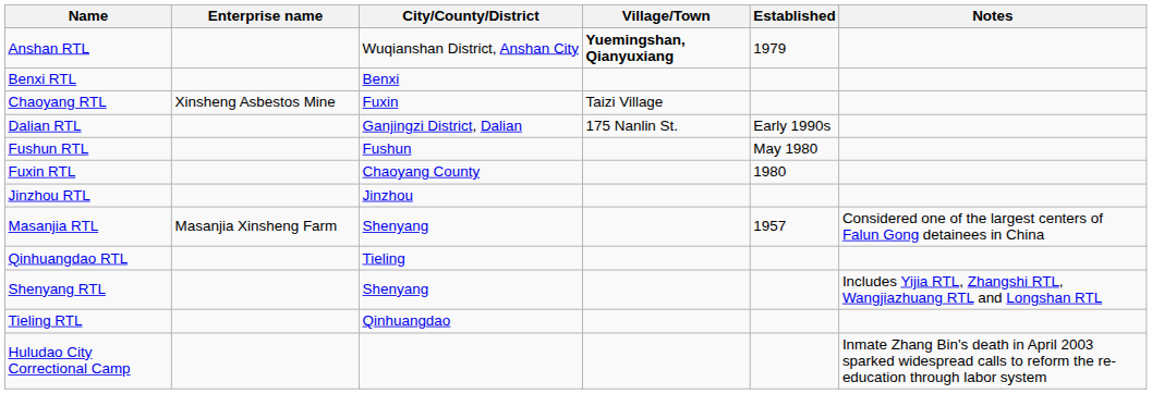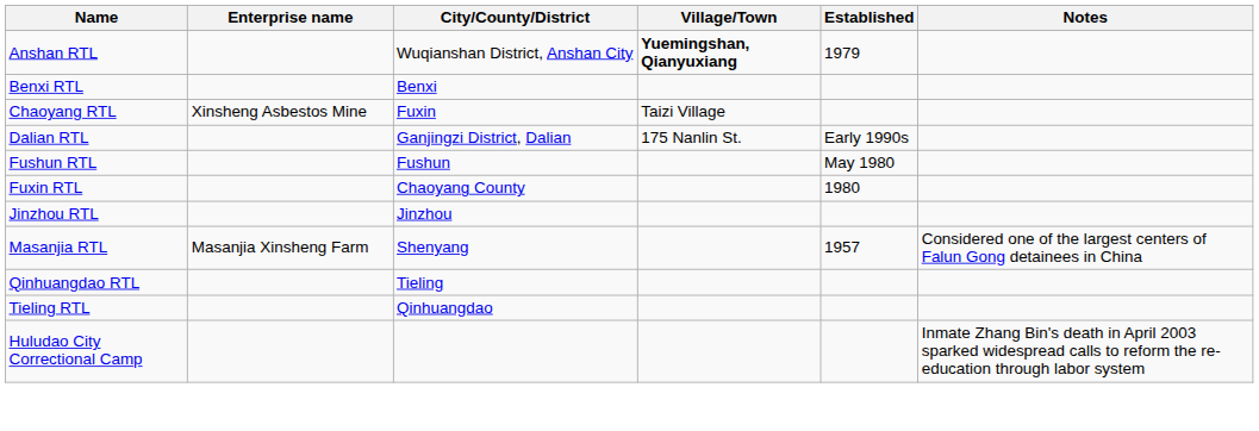 <table class="wikitable">
 <tr>
 <th width=15%>Name</th>
 <th width=17%>Enterprise name</th>
 <th width=20%>City/County/District</th>
 <th width=15%>Village/Town</th>
 <th width=5%>Established</th>
 <th width=28%>Notes</th>
 </tr>
 <tr>
 <td><a href='#'>Anshan RTL</a></td>
 <td></td>
 <td>Wuqianshan District, <a href='#'>Anshan City</a></td>
 <td><strong>Yuemingshan, Qianyuxiang</strong></td>
 <td>1979</td>
 <td></td>
 </tr>
 <tr>
 <td><a href='#'>Benxi RTL</a></td>
 <td></td>
 <td><a href='#'>Benxi</a></td>
 <td></td>
 <td></td>
 <td></td>
 </tr>
 <tr>
 <td><a href='#'>Chaoyang RTL</a></td>
 <td>Xinsheng Asbestos Mine</td>
 <td><a href='#'>Fuxin</a></td>
 <td>Taizi Village</td>
 <td></td>
 <td></td>
 </tr>
 <tr>
 <td><a href='#'>Dalian RTL</a></td>
 <td></td>
 <td><a href='#'>Ganjingzi District</a>, <a href='#'>Dalian</a></td>
 <td>175 Nanlin St.</td>
 <td>Early 1990s</td>
 <td></td>
 </tr>
 <tr>
 <td><a href='#'>Fushun RTL</a></td>
 <td></td>
 <td><a href='#'>Fushun</a></td>
 <td></td>
 <td>May 1980</td>
 <td></td>
 </tr>
 <tr>
 <td><a href='#'>Fuxin RTL</a></td>
 <td></td>
 <td><a href='#'>Chaoyang County</a></td>
 <td></td>
 <td>1980</td>
 <td></td>
 </tr>
 <tr>
 <td><a href='#'>Jinzhou RTL</a></td>
 <td></td>
 <td><a href='#'>Jinzhou</a></td>
 <td></td>
 <td></td>
 <td></td>
 </tr>
 <tr>
 <td><a href='#'>Masanjia RTL</a></td>
 <td>Masanjia Xinsheng Farm</td>
 <td><a href='#'>Shenyang</a></td>
 <td></td>
 <td>1957</td>
 <td>Considered one of the largest centers of <a href='#'>Falun Gong</a> detainees in China</td>
 </tr>
 <tr>
 <td><a href='#'>Qinhuangdao RTL</a></td>
 <td></td>
 <td><a href='#'>Tieling</a></td>
 <td></td>
 <td></td>
 <td></td>
 </tr>
 <tr>
-<td><a href='#'>Shenyang RTL</a></td>
-<td></td>
-<td><a href='#'>Shenyang</a></td>
-<td></td>
-<td></td>
-<td>Includes <a href='#'>Yijia RTL</a>, <a href='#'>Zhangshi RTL</a>, <a href='#'>Wangjiazhuang RTL</a> and <a href='#'>Longshan RTL</a></td>
-</tr>
-<tr>
 <td><a href='#'>Tieling RTL</a></td>
 <td></td>
 <td><a href='#'>Qinhuangdao</a></td>
 <td></td>
 <td></td>
 <td></td>
 </tr>
 <tr>
 <td><a href='#'>Huludao City Correctional Camp</a></td>
 <td></td>
 <td></td>
 <td></td>
 <td></td>
 <td>Inmate Zhang Bin's death in April 2003 sparked widespread calls to reform the re-education through labor system</td>
 </tr>
 </table>
